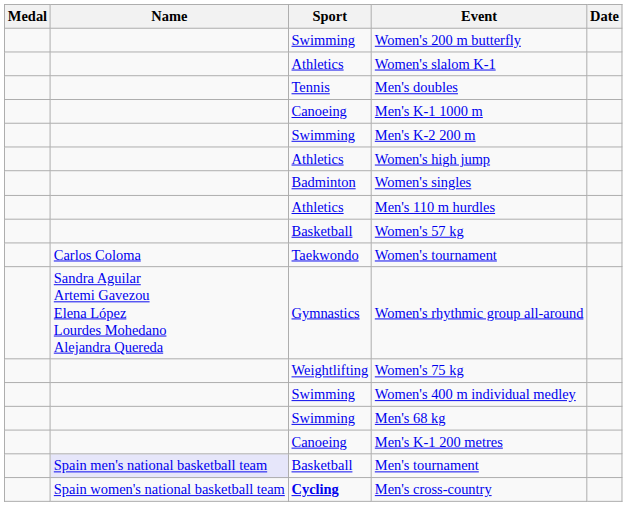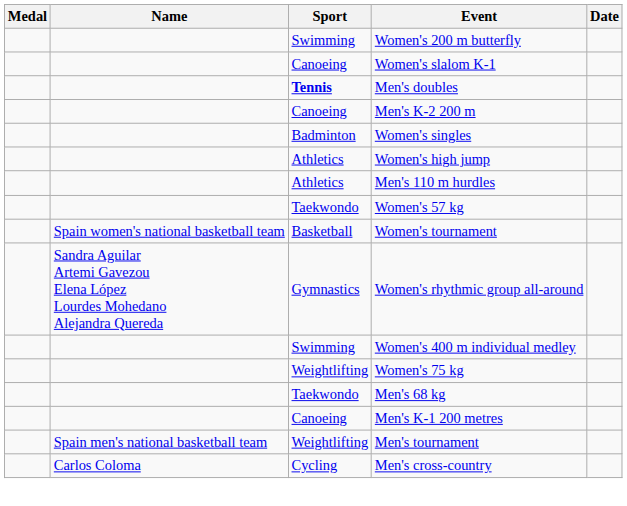 <table class="wikitable sortable"  style="font-size:95%">
 <tr>
 <th>Medal</th>
 <th>Name</th>
 <th>Sport</th>
 <th>Event</th>
 <th>Date</th>
 </tr>
 <tr>
 <td></td>
 <td></td>
 <td><a href='#'>Swimming</a></td>
 <td><a href='#'>Women's 200 m butterfly</a></td>
 <td></td>
 </tr>
 <tr>
 <td></td>
 <td></td>
-<td><a href='#'>Athletics</a></td>
+<td><a href='#'>Canoeing</a></td>
 <td><a href='#'>Women's slalom K-1</a></td>
 <td></td>
 </tr>
 <tr>
 <td></td>
 <td><br></td>
-<td><a href='#'>Tennis</a></td>
+<td><strong><a href='#'>Tennis</a></strong></td>
 <td><a href='#'>Men's doubles</a></td>
 <td></td>
 </tr>
 <tr>
 <td></td>
-<td></td>
+<td><br></td>
 <td><a href='#'>Canoeing</a></td>
-<td><a href='#'>Men's K-1 1000 m</a></td>
-<td></td>
-</tr>
-<tr>
-<td></td>
-<td><br></td>
-<td><a href='#'>Swimming</a></td>
 <td><a href='#'>Men's K-2 200 m</a></td>
-<td></td>
-</tr>
-<tr>
-<td></td>
-<td></td>
-<td><a href='#'>Athletics</a></td>
-<td><a href='#'>Women's high jump</a></td>
 <td></td>
 </tr>
 <tr>
 <td></td>
 <td></td>
 <td><a href='#'>Badminton</a></td>
 <td><a href='#'>Women's singles</a></td>
 <td></td>
 </tr>
 <tr>
 <td></td>
 <td></td>
 <td><a href='#'>Athletics</a></td>
+<td><a href='#'>Women's high jump</a></td>
+<td></td>
+</tr>
+<tr>
+<td></td>
+<td></td>
+<td><a href='#'>Athletics</a></td>
 <td><a href='#'>Men's 110 m hurdles</a></td>
 <td></td>
 </tr>
 <tr>
 <td></td>
 <td></td>
-<td><a href='#'>Basketball</a></td>
+<td><a href='#'>Taekwondo</a></td>
 <td><a href='#'>Women's 57 kg</a></td>
 <td></td>
 </tr>
 <tr>
 <td></td>
-<td><a href='#'>Carlos Coloma</a></td>
-<td><a href='#'>Taekwondo</a></td>
+<td><a href='#'>Spain women's national basketball team</a><br></td>
+<td><a href='#'>Basketball</a></td>
 <td><a href='#'>Women's tournament</a></td>
 <td></td>
 </tr>
 <tr>
 <td></td>
 <td><a href='#'>Sandra Aguilar</a> <br> <a href='#'>Artemi Gavezou</a> <br> <a href='#'>Elena López</a> <br> <a href='#'>Lourdes Mohedano</a> <br> <a href='#'>Alejandra Quereda</a></td>
 <td><a href='#'>Gymnastics</a></td>
 <td><a href='#'>Women's rhythmic group all-around</a></td>
 <td></td>
 </tr>
 <tr>
 <td></td>
 <td></td>
+<td><a href='#'>Swimming</a></td>
+<td><a href='#'>Women's 400 m individual medley</a></td>
+<td></td>
+</tr>
+<tr>
+<td></td>
+<td></td>
 <td><a href='#'>Weightlifting</a></td>
 <td><a href='#'>Women's 75 kg</a></td>
 <td></td>
 </tr>
 <tr>
 <td></td>
 <td></td>
-<td><a href='#'>Swimming</a></td>
-<td><a href='#'>Women's 400 m individual medley</a></td>
-<td></td>
-</tr>
-<tr>
-<td></td>
-<td></td>
-<td><a href='#'>Swimming</a></td>
+<td><a href='#'>Taekwondo</a></td>
 <td><a href='#'>Men's 68 kg</a></td>
 <td></td>
 </tr>
 <tr>
 <td></td>
 <td></td>
 <td><a href='#'>Canoeing</a></td>
 <td><a href='#'>Men's K-1 200 metres</a></td>
 <td></td>
 </tr>
 <tr>
 <td></td>
-<td style="background: lavender;"><a href='#'>Spain men's national basketball team</a><br></td>
-<td><a href='#'>Basketball</a></td>
+<td><a href='#'>Spain men's national basketball team</a><br></td>
+<td><a href='#'>Weightlifting</a></td>
 <td><a href='#'>Men's tournament</a></td>
 <td></td>
 </tr>
 <tr>
 <td></td>
-<td><a href='#'>Spain women's national basketball team</a><br></td>
-<td><strong><a href='#'>Cycling</a></strong></td>
+<td><a href='#'>Carlos Coloma</a></td>
+<td><a href='#'>Cycling</a></td>
 <td><a href='#'>Men's cross-country</a></td>
 <td></td>
 </tr>
 </table>
